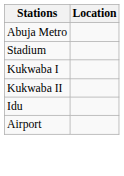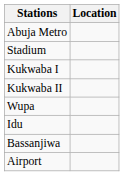 <table class="wikitable">
 <tr>
 <th>Stations</th>
 <th>Location</th>
 </tr>
 <tr>
 <td>Abuja Metro</td>
 <td></td>
 </tr>
 <tr>
 <td>Stadium</td>
 <td></td>
 </tr>
 <tr>
 <td>Kukwaba I</td>
 <td></td>
 </tr>
 <tr>
 <td>Kukwaba II</td>
 <td></td>
 </tr>
 <tr>
+<td>Wupa</td>
+<td></td>
+</tr>
+<tr>
 <td>Idu</td>
+<td></td>
+</tr>
+<tr>
+<td>Bassanjiwa</td>
 <td></td>
 </tr>
 <tr>
 <td>Airport</td>
 <td></td>
 </tr>
 </table>
